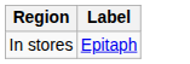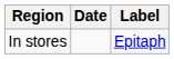 <table class="wikitable sortable">
 <tr>
 <th>Region</th>
+<th>Date</th>
 <th>Label</th>
 </tr>
 <tr>
 <td>In stores</td>
+<td></td>
 <td><a href='#'>Epitaph</a></td>
 </tr>
 </table>
